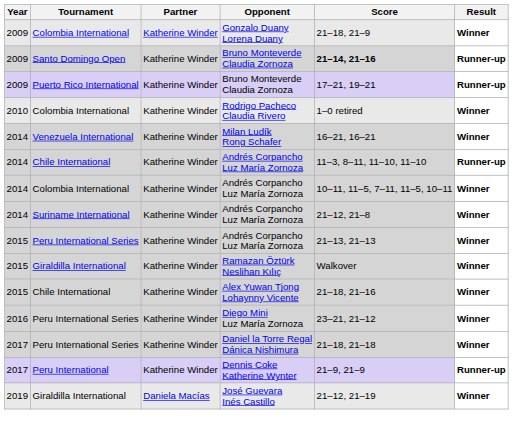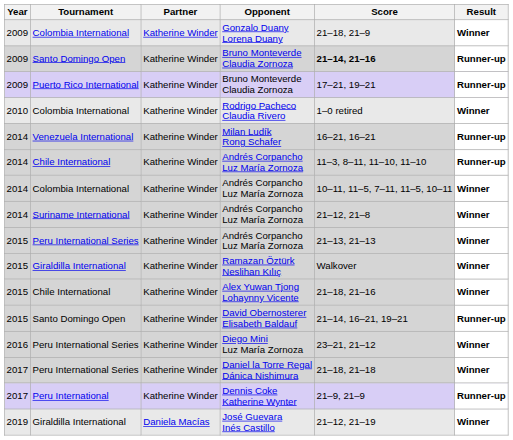 <table class="sortable wikitable" style="font-size: 90%;">
 <tr>
 <th>Year</th>
 <th>Tournament</th>
 <th>Partner</th>
 <th>Opponent</th>
 <th>Score</th>
 <th>Result</th>
 </tr>
 <tr style="background:#E9E9E9">
 <td align="center">2009</td>
 <td align="left"><a href='#'>Colombia International</a></td>
 <td align="left"> <a href='#'>Katherine Winder</a></td>
 <td align="left"> <a href='#'>Gonzalo Duany</a><br> <a href='#'>Lorena Duany</a></td>
 <td align="left">21–18, 21–9</td>
 <td style="text-align:left; background:white"> <strong>Winner</strong></td>
 </tr>
 <tr style="background:#D5D5D5">
 <td align="center">2009</td>
 <td align="left"><a href='#'>Santo Domingo Open</a></td>
 <td align="left"> Katherine Winder</td>
 <td align="left"> <a href='#'>Bruno Monteverde</a><br> <a href='#'>Claudia Zornoza</a></td>
 <td align="left"><strong>21–14, 21–16</strong></td>
 <td style="text-align:left; background:white"> <strong>Runner-up</strong></td>
 </tr>
 <tr style="background:#D8CEF6">
 <td align="center">2009</td>
 <td align="left"><a href='#'>Puerto Rico International</a></td>
 <td align="left"> Katherine Winder</td>
 <td align="left"> Bruno Monteverde<br> Claudia Zornoza</td>
 <td align="left">17–21, 19–21</td>
 <td style="text-align:left; background:white"> <strong>Runner-up</strong></td>
 </tr>
 <tr style="background:#E9E9E9">
 <td align="center">2010</td>
 <td align="left">Colombia International</td>
 <td align="left"> Katherine Winder</td>
 <td align="left"> <a href='#'>Rodrigo Pacheco</a><br> <a href='#'>Claudia Rivero</a></td>
 <td align="left">1–0 retired</td>
 <td style="text-align:left; background:white"> <strong>Winner</strong></td>
 </tr>
 <tr style="background:#D5D5D5">
 <td align="center">2014</td>
 <td align="left"><a href='#'>Venezuela International</a></td>
 <td align="left"> Katherine Winder</td>
 <td align="left"> <a href='#'>Milan Ludík</a><br> <a href='#'>Rong Schafer</a></td>
 <td align="left">16–21, 16–21</td>
-<td style="text-align:left; background:white"> <strong>Winner</strong></td>
+<td style="text-align:left; background:white"> <strong>Runner-up</strong></td>
 </tr>
 <tr style="background:#D5D5D5">
 <td align="center">2014</td>
 <td align="left"><a href='#'>Chile International</a></td>
 <td align="left"> Katherine Winder</td>
 <td align="left"> <a href='#'>Andrés Corpancho</a><br> <a href='#'>Luz María Zornoza</a></td>
 <td align="left">11–3, 8–11, 11–10, 11–10</td>
 <td style="text-align:left; background:white"> <strong>Runner-up</strong></td>
 </tr>
 <tr style="background:#D5D5D5">
 <td align="center">2014</td>
 <td align="left">Colombia International</td>
 <td align="left"> Katherine Winder</td>
 <td align="left"> Andrés Corpancho<br> Luz María Zornoza</td>
 <td align="left">10–11, 11–5, 7–11, 11–5, 10–11</td>
 <td style="text-align:left; background:white"> <strong>Winner</strong></td>
 </tr>
 <tr style="background:#D5D5D5">
 <td align="center">2014</td>
 <td align="left"><a href='#'>Suriname International</a></td>
 <td align="left"> Katherine Winder</td>
 <td align="left"> Andrés Corpancho<br> Luz María Zornoza</td>
 <td align="left">21–12, 21–8</td>
 <td style="text-align:left; background:white"> <strong>Winner</strong></td>
 </tr>
 <tr style="background:#D5D5D5">
 <td align="center">2015</td>
 <td align="left"><a href='#'>Peru International Series</a></td>
 <td align="left"> Katherine Winder</td>
 <td align="left"> Andrés Corpancho<br> Luz María Zornoza</td>
 <td align="left">21–13, 21–13</td>
 <td style="text-align:left; background:white"> <strong>Winner</strong></td>
 </tr>
 <tr style="background:#D5D5D5">
 <td align="center">2015</td>
 <td align="left"><a href='#'>Giraldilla International</a></td>
 <td align="left"> Katherine Winder</td>
 <td align="left"> <a href='#'>Ramazan Öztürk</a><br> <a href='#'>Neslihan Kılıç</a></td>
 <td align="left">Walkover</td>
 <td style="text-align:left; background:white"> <strong>Winner</strong></td>
 </tr>
 <tr style="background:#D5D5D5">
 <td align="center">2015</td>
 <td align="left">Chile International</td>
 <td align="left"> Katherine Winder</td>
 <td align="left"> <a href='#'>Alex Yuwan Tjong</a><br> <a href='#'>Lohaynny Vicente</a></td>
 <td align="left">21–18, 21–16</td>
 <td style="text-align:left; background:white"> <strong>Winner</strong></td>
 </tr>
 <tr style="background:#D5D5D5">
+<td align="center">2015</td>
+<td align="left">Santo Domingo Open</td>
+<td align="left"> Katherine Winder</td>
+<td align="left"> <a href='#'>David Obernosterer</a><br> <a href='#'>Elisabeth Baldauf</a></td>
+<td align="left">21–14, 16–21, 19–21</td>
+<td style="text-align:left; background:white"> <strong>Runner-up</strong></td>
+</tr>
+<tr style="background:#D5D5D5">
 <td align="center">2016</td>
 <td align="left">Peru International Series</td>
 <td align="left"> Katherine Winder</td>
 <td align="left"> <a href='#'>Diego Mini</a><br> Luz María Zornoza</td>
 <td align="left">23–21, 21–12</td>
 <td style="text-align:left; background:white"> <strong>Winner</strong></td>
 </tr>
 <tr style="background:#D5D5D5">
 <td align="center">2017</td>
 <td align="left">Peru International Series</td>
 <td align="left"> Katherine Winder</td>
 <td align="left"> <a href='#'>Daniel la Torre Regal</a><br> <a href='#'>Dánica Nishimura</a></td>
 <td align="left">21–18, 21–18</td>
 <td style="text-align:left; background:white"> <strong>Winner</strong></td>
 </tr>
 <tr style="background:#D8CEF6">
 <td align="center">2017</td>
 <td align="left"><a href='#'>Peru International</a></td>
 <td align="left"> Katherine Winder</td>
 <td align="left"> <a href='#'>Dennis Coke</a><br> <a href='#'>Katherine Wynter</a></td>
 <td align="left">21–9, 21–9</td>
 <td style="text-align:left; background:white"> <strong>Runner-up</strong></td>
 </tr>
 <tr style="background:#E9E9E9">
 <td align="center">2019</td>
 <td align="left">Giraldilla International</td>
 <td align="left"> <a href='#'>Daniela Macías</a></td>
 <td align="left"> <a href='#'>José Guevara</a><br> <a href='#'>Inés Castillo</a></td>
 <td align="left">21–12, 21–19</td>
 <td style="text-align:left; background:white"> <strong>Winner</strong></td>
 </tr>
 </table>
